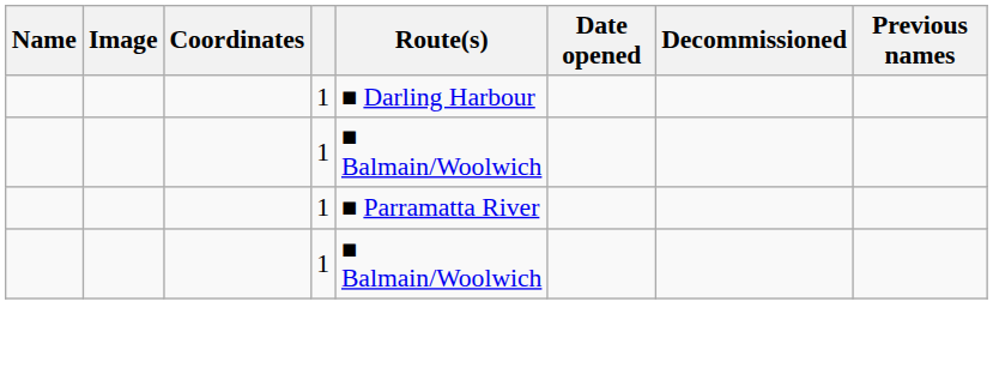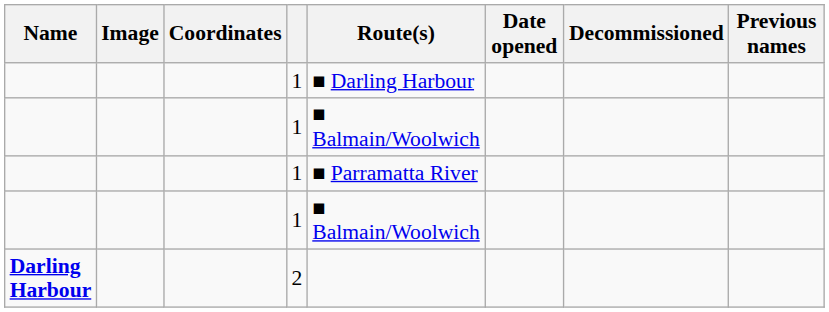 <table class="wikitable sortable">
 <tr>
 <th width="08%">Name</th>
 <th width="08%" class="unsortable">Image</th>
 <th width="08%" class="unsortable">Coordinates</th>
 <th width="02%"></th>
 <th width="13%">Route(s)</th>
 <th width="18%">Date opened</th>
 <th width="18%">Decommissioned</th>
 <th width="25%" class="unsortable">Previous names</th>
 </tr>
 <tr>
 <td><strong></strong></td>
 <td class="noresize"></td>
 <td></td>
 <td>1</td>
 <td><span>■</span> <a href='#'>Darling Harbour</a></td>
 <td data-sort-value="1980"></td>
 <td></td>
 <td></td>
 </tr>
 <tr>
 <td><strong></strong></td>
 <td></td>
 <td></td>
 <td>1</td>
 <td><span>■</span> <a href='#'>Balmain/Woolwich</a></td>
 <td></td>
 <td></td>
 <td></td>
 </tr>
 <tr>
 <td><strong></strong></td>
 <td></td>
 <td></td>
 <td>1</td>
 <td><span>■</span> <a href='#'>Parramatta River</a></td>
 <td></td>
 <td></td>
 <td></td>
 </tr>
 <tr>
 <td><strong></strong></td>
 <td></td>
 <td></td>
 <td>1</td>
 <td><span>■</span> <a href='#'>Balmain/Woolwich</a></td>
 <td></td>
 <td></td>
 <td></td>
 </tr>
+<tr>
+<td><strong><a href='#'>Darling Harbour</a></strong></td>
+<td></td>
+<td></td>
+<td>2</td>
+<td><div><div><a href='#'></a></div></div><div><div><a href='#'></a></div></div></td>
+<td data-sort-value="2000"></td>
+<td></td>
+<td></td>
+</tr>
 </table>
